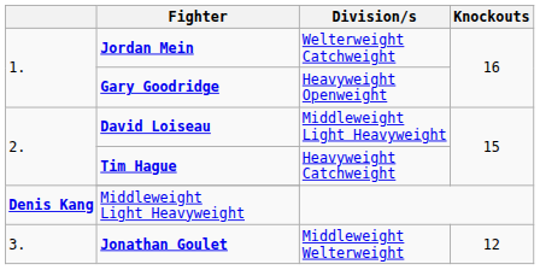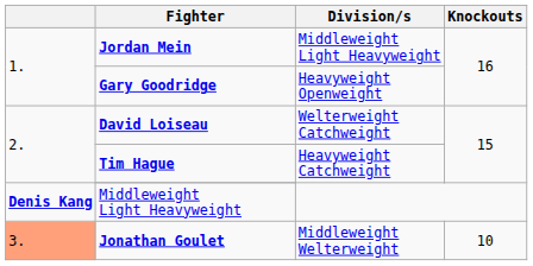 <table class=wikitable>
 <tr>
 <th></th>
 <th width=180>Fighter</th>
 <th>Division/s</th>
 <th>Knockouts</th>
 </tr>
 <tr>
 <td rowspan=2>1.</td>
 <td> <strong><a href='#'>Jordan Mein</a></strong></td>
-<td><a href='#'>Welterweight</a><br> <a href='#'>Catchweight</a></td>
+<td><a href='#'>Middleweight</a><br><a href='#'>Light Heavyweight</a></td>
 <td rowspan=2 style="text-align:center;">16</td>
 </tr>
 <tr>
 <td> <strong><a href='#'>Gary Goodridge</a></strong></td>
 <td><a href='#'>Heavyweight</a><br> <a href='#'>Openweight</a></td>
 </tr>
 <tr>
 <td rowspan=3>2.</td>
 <td> <strong><a href='#'>David Loiseau</a></strong></td>
-<td><a href='#'>Middleweight</a><br><a href='#'>Light Heavyweight</a></td>
+<td><a href='#'>Welterweight</a><br> <a href='#'>Catchweight</a></td>
 <td rowspan=3 style="text-align:center;">15</td>
 </tr>
 <tr>
 <td> <strong><a href='#'>Tim Hague</a></strong></td>
 <td><a href='#'>Heavyweight</a><br> <a href='#'>Catchweight</a></td>
 </tr>
 <tr>
 </tr>
 <tr>
 <td> <strong><a href='#'>Denis Kang</a></strong></td>
 <td><a href='#'>Middleweight</a><br> <a href='#'>Light Heavyweight</a></td>
 </tr>
 <tr>
-<td>3.</td>
+<td style="background: lightsalmon;">3.</td>
 <td> <strong><a href='#'>Jonathan Goulet</a></strong></td>
 <td><a href='#'>Middleweight</a><br> <a href='#'>Welterweight</a></td>
-<td style="text-align:center;">12</td>
+<td style="text-align:center;">10</td>
 </tr>
 </table>
